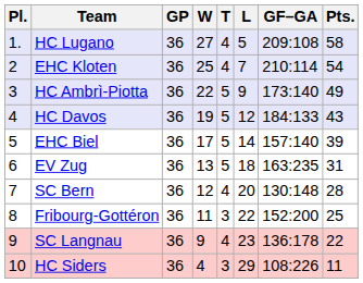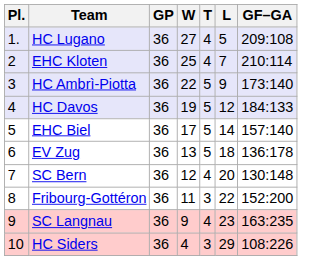 <table class="wikitable">
 <tr>
 <th>Pl.</th>
 <th>Team</th>
 <th>GP</th>
 <th>W</th>
 <th>T</th>
 <th>L</th>
 <th>GF–GA</th>
-<th>Pts.</th>
 </tr>
 <tr bgcolor="#e6e6fa">
 <td>1.</td>
 <td><a href='#'>HC Lugano</a></td>
 <td>36</td>
 <td>27</td>
 <td>4</td>
 <td>5</td>
 <td>209:108</td>
-<td>58</td>
 </tr>
 <tr bgcolor="#e6e6fa">
 <td>2</td>
 <td><a href='#'>EHC Kloten</a></td>
 <td>36</td>
 <td>25</td>
 <td>4</td>
 <td>7</td>
 <td>210:114</td>
-<td>54</td>
 </tr>
 <tr bgcolor="#e6e6fa">
 <td>3</td>
 <td><a href='#'>HC Ambrì-Piotta</a></td>
 <td>36</td>
 <td>22</td>
 <td>5</td>
 <td>9</td>
 <td>173:140</td>
-<td>49</td>
 </tr>
 <tr bgcolor="#e6e6fa">
 <td>4</td>
 <td><a href='#'>HC Davos</a></td>
 <td>36</td>
 <td>19</td>
 <td>5</td>
 <td>12</td>
 <td>184:133</td>
-<td>43</td>
 </tr>
 <tr bgcolor="#FFFFFF">
 <td>5</td>
 <td><a href='#'>EHC Biel</a></td>
 <td>36</td>
 <td>17</td>
 <td>5</td>
 <td>14</td>
 <td>157:140</td>
-<td>39</td>
 </tr>
 <tr bgcolor="#FFFFFF">
 <td>6</td>
 <td><a href='#'>EV Zug</a></td>
 <td>36</td>
 <td>13</td>
 <td>5</td>
 <td>18</td>
-<td>163:235</td>
-<td>31</td>
+<td>136:178</td>
 </tr>
 <tr bgcolor="#FFFFFF">
 <td>7</td>
 <td><a href='#'>SC Bern</a></td>
 <td>36</td>
 <td>12</td>
 <td>4</td>
 <td>20</td>
 <td>130:148</td>
-<td>28</td>
 </tr>
 <tr bgcolor="#FFFFFF">
 <td>8</td>
 <td><a href='#'>Fribourg-Gottéron</a></td>
 <td>36</td>
 <td>11</td>
 <td>3</td>
 <td>22</td>
 <td>152:200</td>
-<td>25</td>
 </tr>
 <tr bgcolor="#ffcccc">
 <td>9</td>
 <td><a href='#'>SC Langnau</a></td>
 <td>36</td>
 <td>9</td>
 <td>4</td>
 <td>23</td>
-<td>136:178</td>
-<td>22</td>
+<td>163:235</td>
 </tr>
 <tr bgcolor="#ffcccc">
 <td>10</td>
 <td><a href='#'>HC Siders</a></td>
 <td>36</td>
 <td>4</td>
 <td>3</td>
 <td>29</td>
 <td>108:226</td>
-<td>11</td>
 </tr>
 </table>
